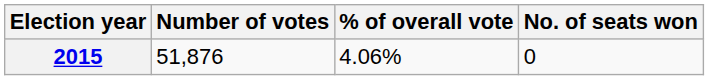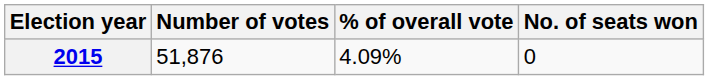 <table class="wikitable">
 <tr>
 <th>Election year</th>
 <th>Number of votes</th>
 <th>% of overall vote</th>
 <th>No. of seats won</th>
 </tr>
 <tr>
 <th><a href='#'>2015</a></th>
 <td>51,876</td>
-<td>4.06%</td>
+<td>4.09%</td>
 <td>0</td>
 </tr>
 </table>
